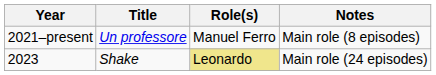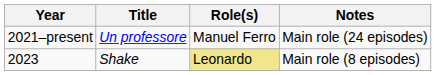 <table class="wikitable plainrowheaders sortable">
 <tr>
 <th scope="col">Year</th>
 <th scope="col">Title</th>
 <th scope="col">Role(s)</th>
 <th scope="col" class="unsortable">Notes</th>
 </tr>
 <tr>
 <td>2021–present</td>
 <td><em><a href='#'>Un professore</a></em></td>
 <td>Manuel Ferro</td>
-<td>Main role (8 episodes)</td>
+<td>Main role (24 episodes)</td>
 </tr>
 <tr>
 <td>2023</td>
 <td><em>Shake</em></td>
 <td style="background: khaki;">Leonardo</td>
-<td>Main role (24 episodes)</td>
+<td>Main role (8 episodes)</td>
 </tr>
 </table>
